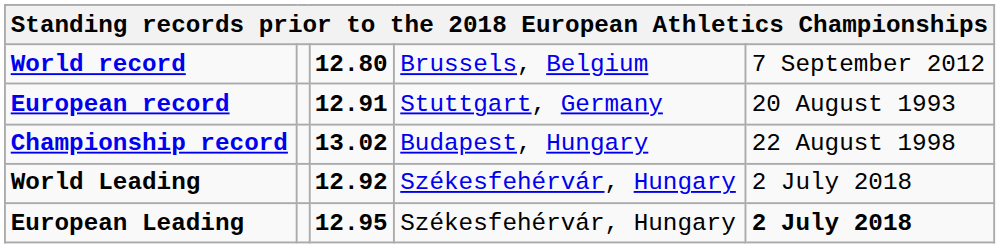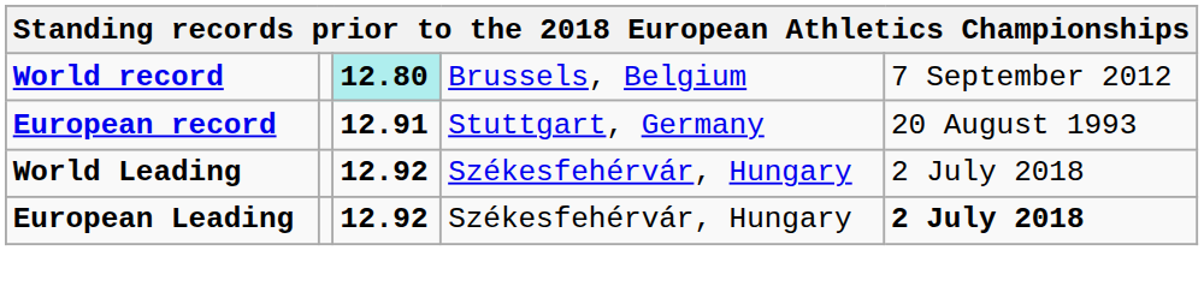 <table class="wikitable">
 <tr>
 <th colspan="5">Standing records prior to the 2018 European Athletics Championships</th>
 </tr>
 <tr>
 <td><strong><a href='#'>World record</a></strong></td>
 <td></td>
-<td><strong>12.80</strong></td>
+<td style="background: paleturquoise;"><strong>12.80</strong></td>
 <td><a href='#'>Brussels</a>, <a href='#'>Belgium</a></td>
 <td>7 September 2012</td>
 </tr>
 <tr>
 <td><strong><a href='#'>European record</a></strong></td>
 <td></td>
 <td><strong>12.91</strong></td>
 <td><a href='#'>Stuttgart</a>, <a href='#'>Germany</a></td>
 <td>20 August 1993</td>
 </tr>
 <tr>
-<td><strong><a href='#'>Championship record</a></strong></td>
-<td></td>
-<td><strong>13.02</strong></td>
-<td><a href='#'>Budapest</a>, <a href='#'>Hungary</a></td>
-<td>22 August 1998</td>
-</tr>
-<tr>
 <td><strong>World Leading</strong></td>
 <td></td>
 <td><strong>12.92</strong></td>
 <td><a href='#'>Székesfehérvár</a>, <a href='#'>Hungary</a></td>
 <td>2 July 2018</td>
 </tr>
 <tr>
 <td><strong>European Leading</strong></td>
 <td></td>
-<td><strong>12.95</strong></td>
+<td><strong>12.92</strong></td>
 <td>Székesfehérvár, Hungary</td>
 <td><strong>2 July 2018</strong></td>
 </tr>
 </table>
